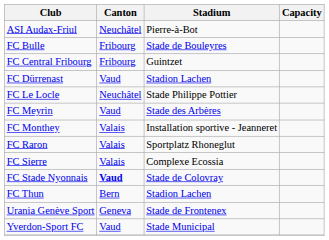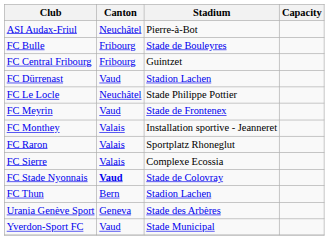 <table class="wikitable">
 <tr>
 <th>Club</th>
 <th>Canton</th>
 <th>Stadium</th>
 <th>Capacity</th>
 </tr>
 <tr>
 <td><a href='#'>ASI Audax-Friul</a></td>
 <td><a href='#'>Neuchâtel</a></td>
 <td>Pierre-à-Bot</td>
 <td></td>
 </tr>
 <tr>
 <td><a href='#'>FC Bulle</a></td>
 <td><a href='#'>Fribourg</a></td>
 <td><a href='#'>Stade de Bouleyres</a></td>
 <td></td>
 </tr>
 <tr>
 <td><a href='#'>FC Central Fribourg</a></td>
 <td><a href='#'>Fribourg</a></td>
 <td>Guintzet</td>
 <td></td>
 </tr>
 <tr>
 <td><a href='#'>FC Dürrenast</a></td>
 <td><a href='#'>Vaud</a></td>
 <td><a href='#'>Stadion Lachen</a></td>
 <td></td>
 </tr>
 <tr>
 <td><a href='#'>FC Le Locle</a></td>
 <td><a href='#'>Neuchâtel</a></td>
 <td>Stade Philippe Pottier</td>
 <td></td>
 </tr>
 <tr>
 <td><a href='#'>FC Meyrin</a></td>
 <td><a href='#'>Vaud</a></td>
-<td><a href='#'>Stade des Arbères</a></td>
+<td><a href='#'>Stade de Frontenex</a></td>
 <td></td>
 </tr>
 <tr>
 <td><a href='#'>FC Monthey</a></td>
 <td><a href='#'>Valais</a></td>
 <td>Installation sportive - Jeanneret</td>
 <td></td>
 </tr>
 <tr>
 <td><a href='#'>FC Raron</a></td>
 <td><a href='#'>Valais</a></td>
 <td>Sportplatz Rhoneglut</td>
 <td></td>
 </tr>
 <tr>
 <td><a href='#'>FC Sierre</a></td>
 <td><a href='#'>Valais</a></td>
 <td>Complexe Ecossia</td>
 <td></td>
 </tr>
 <tr>
 <td><a href='#'>FC Stade Nyonnais</a></td>
 <td><strong><a href='#'>Vaud</a></strong></td>
 <td><a href='#'>Stade de Colovray</a></td>
 <td></td>
 </tr>
 <tr>
 <td><a href='#'>FC Thun</a></td>
 <td><a href='#'>Bern</a></td>
 <td><a href='#'>Stadion Lachen</a></td>
 <td></td>
 </tr>
 <tr>
 <td><a href='#'>Urania Genève Sport</a></td>
 <td><a href='#'>Geneva</a></td>
-<td><a href='#'>Stade de Frontenex</a></td>
+<td><a href='#'>Stade des Arbères</a></td>
 <td></td>
 </tr>
 <tr>
 <td><a href='#'>Yverdon-Sport FC</a></td>
 <td><a href='#'>Vaud</a></td>
 <td><a href='#'>Stade Municipal</a></td>
 <td></td>
 </tr>
 <tr>
 </tr>
 </table>
